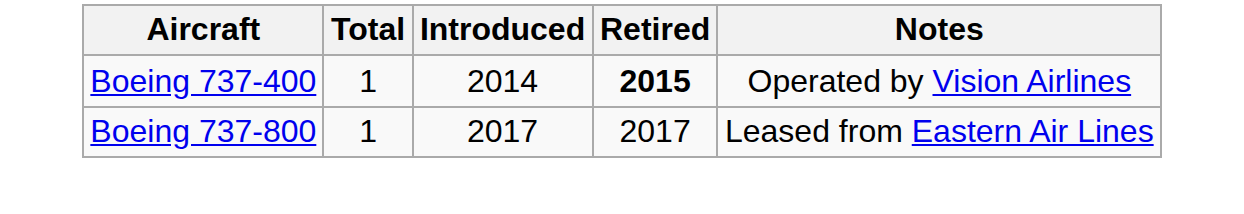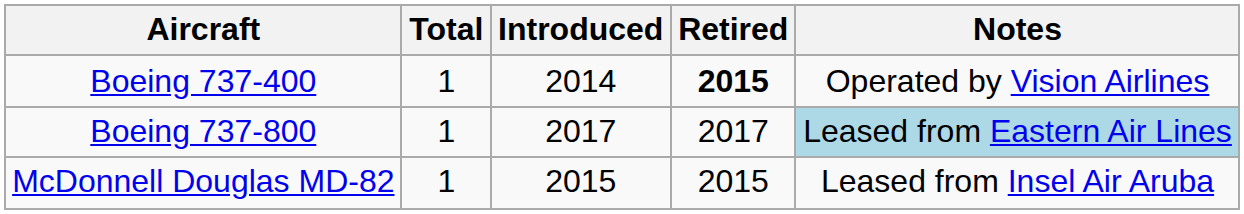 <table class="wikitable" style="margin:0.5em auto; text-align:center">
 <tr>
 <th>Aircraft</th>
 <th>Total</th>
 <th>Introduced</th>
 <th>Retired</th>
 <th>Notes</th>
 </tr>
 <tr>
 <td><a href='#'>Boeing 737-400</a></td>
 <td>1</td>
 <td>2014</td>
 <td><strong>2015</strong></td>
 <td>Operated by <a href='#'>Vision Airlines</a></td>
 </tr>
 <tr>
 <td><a href='#'>Boeing 737-800</a></td>
 <td>1</td>
 <td>2017</td>
 <td>2017</td>
-<td>Leased from <a href='#'>Eastern Air Lines</a></td>
+<td style="background: lightblue;">Leased from <a href='#'>Eastern Air Lines</a></td>
+</tr>
+<tr>
+<td><a href='#'>McDonnell Douglas MD-82</a></td>
+<td>1</td>
+<td>2015</td>
+<td>2015</td>
+<td>Leased from <a href='#'>Insel Air Aruba</a></td>
 </tr>
 <tr>
 </tr>
 </table>
